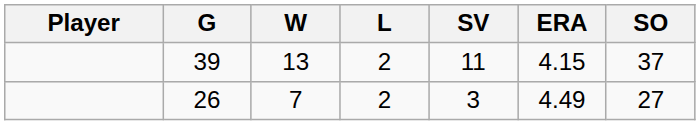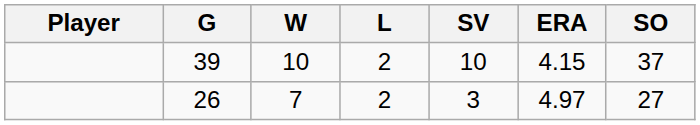 <table class="wikitable sortable">
 <tr>
 <th bgcolor="#DDDDFF" width="16%">Player</th>
 <th bgcolor="#DDDDFF" width="9%">G</th>
 <th bgcolor="#DDDDFF" width="9%">W</th>
 <th bgcolor="#DDDDFF" width="9%">L</th>
 <th bgcolor="#DDDDFF" width="9%">SV</th>
 <th bgcolor="#DDDDFF" width="9%">ERA</th>
 <th bgcolor="#DDDDFF" width="9%">SO</th>
 </tr>
 <tr align="center">
 <td></td>
 <td>39</td>
-<td>13</td>
+<td>10</td>
 <td>2</td>
-<td>11</td>
+<td>10</td>
 <td>4.15</td>
 <td>37</td>
 </tr>
 <tr align="center">
 <td></td>
 <td>26</td>
 <td>7</td>
 <td>2</td>
 <td>3</td>
-<td>4.49</td>
+<td>4.97</td>
 <td>27</td>
 </tr>
 </table>
